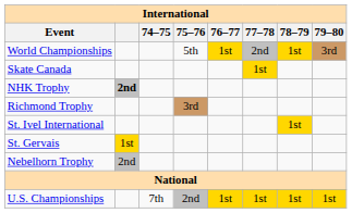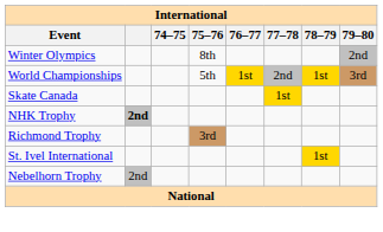 <table class="wikitable" style="text-align:center">
 <tr>
 <th style="background-color: #ffdead; " colspan=8 align=center>International</th>
 </tr>
 <tr>
 <th>Event</th>
 <th></th>
 <th>74–75</th>
 <th>75–76</th>
 <th>76–77</th>
 <th>77–78</th>
 <th>78–79</th>
 <th>79–80</th>
+</tr>
+<tr>
+<td align=left><a href='#'>Winter Olympics</a></td>
+<td></td>
+<td></td>
+<td>8th</td>
+<td></td>
+<td></td>
+<td></td>
+<td bgcolor=silver>2nd</td>
 </tr>
 <tr>
 <td align=left><a href='#'>World Championships</a></td>
 <td></td>
 <td></td>
 <td>5th</td>
 <td bgcolor=gold>1st</td>
 <td bgcolor=silver>2nd</td>
 <td bgcolor=gold>1st</td>
 <td bgcolor=cc9966>3rd</td>
 </tr>
 <tr>
 <td align=left><a href='#'>Skate Canada</a></td>
 <td></td>
 <td></td>
 <td></td>
 <td></td>
 <td bgcolor=gold>1st</td>
 <td></td>
 <td></td>
 </tr>
 <tr>
 <td align=left><a href='#'>NHK Trophy</a></td>
 <td bgcolor=silver><strong>2nd</strong></td>
 <td></td>
 <td></td>
 <td></td>
 <td></td>
 <td></td>
 <td></td>
 </tr>
 <tr>
 <td align=left><a href='#'>Richmond Trophy</a></td>
 <td></td>
 <td></td>
 <td bgcolor=cc9966>3rd</td>
 <td></td>
 <td></td>
 <td></td>
 <td></td>
 </tr>
 <tr>
 <td align=left><a href='#'>St. Ivel International</a></td>
 <td></td>
 <td></td>
 <td></td>
 <td></td>
 <td></td>
 <td bgcolor=gold>1st</td>
 <td></td>
 </tr>
 <tr>
-<td align=left><a href='#'>St. Gervais</a></td>
-<td bgcolor=gold>1st</td>
-<td></td>
-<td></td>
-<td></td>
-<td></td>
-<td></td>
-<td></td>
-</tr>
-<tr>
 <td align=left><a href='#'>Nebelhorn Trophy</a></td>
 <td bgcolor=silver>2nd</td>
 <td></td>
 <td></td>
 <td></td>
 <td></td>
 <td></td>
 <td></td>
 </tr>
 <tr>
 <th style="background-color: #ffdead; " colspan=8 align=center>National</th>
 </tr>
-<tr>
-<td align=left><a href='#'>U.S. Championships</a></td>
-<td></td>
-<td>7th</td>
-<td bgcolor=silver>2nd</td>
-<td bgcolor=gold>1st</td>
-<td bgcolor=gold>1st</td>
-<td bgcolor=gold>1st</td>
-<td bgcolor=gold>1st</td>
-</tr>
 </table>
